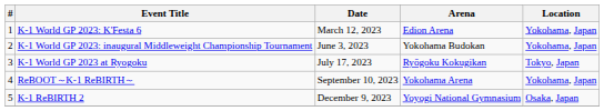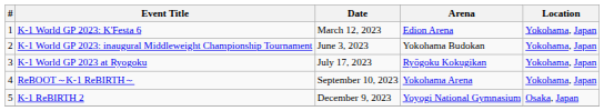 <table class="sortable wikitable succession-box" style="margin:1.0em auto; font-size:90%;">
 <tr>
 <th scope="col">#</th>
 <th scope="col">Event Title</th>
 <th scope="col">Date</th>
 <th scope="col">Arena</th>
 <th scope="col">Location</th>
 </tr>
 <tr>
 <td align=center>1</td>
 <td><a href='#'>K-1 World GP 2023: K'Festa 6</a></td>
 <td>March 12, 2023</td>
 <td><a href='#'>Edion Arena</a></td>
 <td> <a href='#'>Yokohama</a>, <a href='#'>Japan</a></td>
 </tr>
 <tr>
 <td align=center>2</td>
 <td><a href='#'>K-1 World GP 2023: inaugural Middleweight Championship Tournament</a></td>
 <td>June 3, 2023</td>
 <td>Yokohama Budokan</td>
 <td> <a href='#'>Yokohama</a>, <a href='#'>Japan</a></td>
 </tr>
 <tr>
 <td align=center>3</td>
 <td><a href='#'>K-1 World GP 2023 at Ryogoku</a></td>
 <td>July 17, 2023</td>
 <td><a href='#'>Ryōgoku Kokugikan</a></td>
-<td> <a href='#'>Tokyo</a>, <a href='#'>Japan</a></td>
+<td> <a href='#'>Yokohama</a>, <a href='#'>Japan</a></td>
 </tr>
 <tr>
 <td align=center>4</td>
 <td><a href='#'>ReBOOT～K-1 ReBIRTH～</a></td>
 <td>September 10, 2023</td>
 <td><a href='#'>Yokohama Arena</a></td>
 <td> <a href='#'>Yokohama</a>, <a href='#'>Japan</a></td>
 </tr>
 <tr>
 <td align=center>5</td>
 <td><a href='#'>K-1 ReBIRTH 2</a></td>
 <td>December 9, 2023</td>
 <td><a href='#'>Yoyogi National Gymnasium</a></td>
 <td> <a href='#'>Osaka</a>, <a href='#'>Japan</a></td>
 </tr>
 <tr>
 </tr>
 </table>
